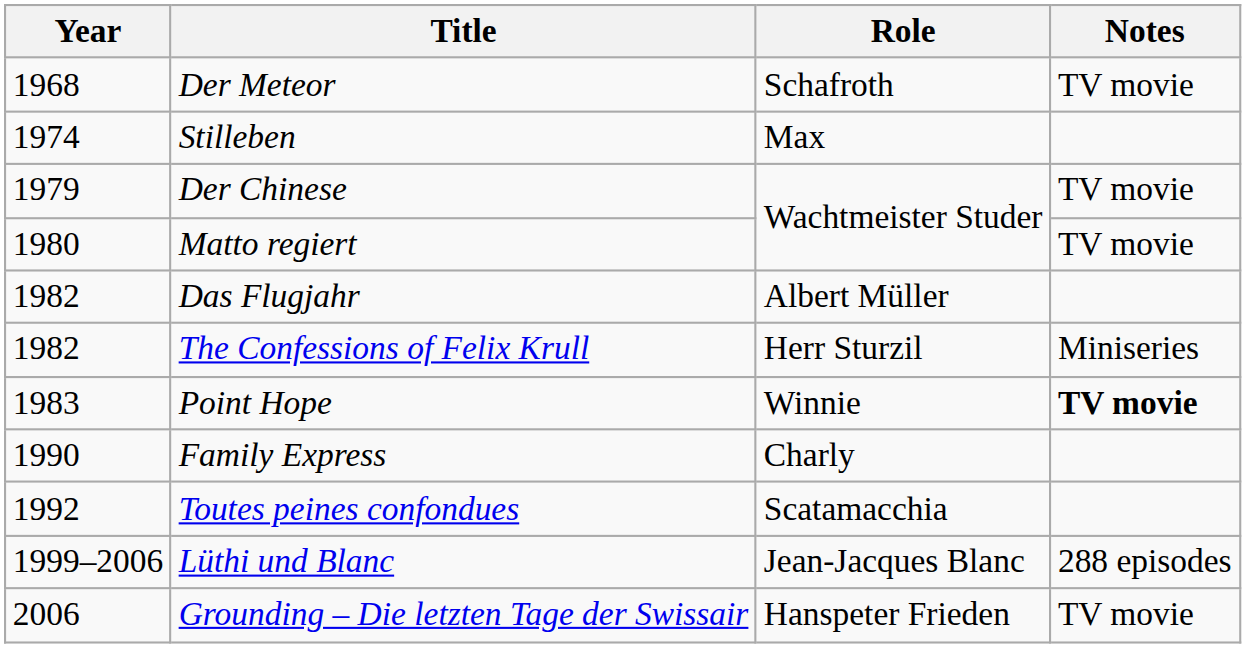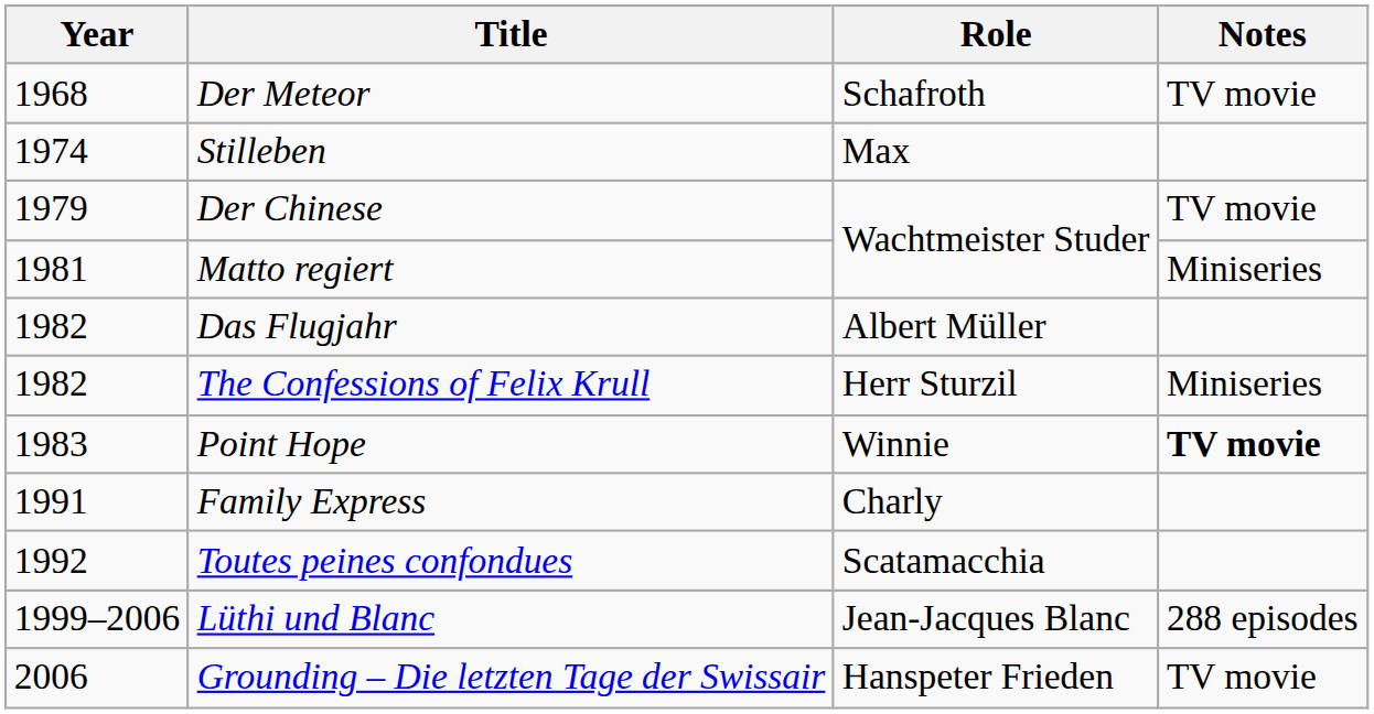 <table class="wikitable">
 <tr>
 <th>Year</th>
 <th>Title</th>
 <th>Role</th>
 <th>Notes</th>
 </tr>
 <tr>
 <td>1968</td>
 <td><em>Der Meteor</em></td>
 <td>Schafroth</td>
 <td>TV movie</td>
 </tr>
 <tr>
 <td>1974</td>
 <td><em>Stilleben</em></td>
 <td>Max</td>
 <td></td>
 </tr>
 <tr>
 <td>1979</td>
 <td><em>Der Chinese</em></td>
 <td rowspan="2">Wachtmeister Studer</td>
 <td>TV movie</td>
 </tr>
 <tr>
-<td>1980</td>
+<td>1981</td>
 <td><em>Matto regiert</em></td>
-<td>TV movie</td>
+<td>Miniseries</td>
 </tr>
 <tr>
 <td>1982</td>
 <td><em>Das Flugjahr</em></td>
 <td>Albert Müller</td>
 <td></td>
 </tr>
 <tr>
 <td>1982</td>
 <td><em><a href='#'>The Confessions of Felix Krull</a></em></td>
 <td>Herr Sturzil</td>
 <td>Miniseries</td>
 </tr>
 <tr>
 <td>1983</td>
 <td><em>Point Hope</em></td>
 <td>Winnie</td>
 <td><strong>TV movie</strong></td>
 </tr>
 <tr>
-<td>1990</td>
+<td>1991</td>
 <td><em>Family Express</em></td>
 <td>Charly</td>
 <td></td>
 </tr>
 <tr>
 <td>1992</td>
 <td><em><a href='#'>Toutes peines confondues</a></em></td>
 <td>Scatamacchia</td>
 <td></td>
 </tr>
 <tr>
 <td>1999–2006</td>
 <td><em><a href='#'>Lüthi und Blanc</a></em></td>
 <td>Jean-Jacques Blanc</td>
 <td>288 episodes</td>
 </tr>
 <tr>
 <td>2006</td>
 <td><em><a href='#'>Grounding – Die letzten Tage der Swissair</a></em></td>
 <td>Hanspeter Frieden</td>
 <td>TV movie</td>
 </tr>
 </table>
